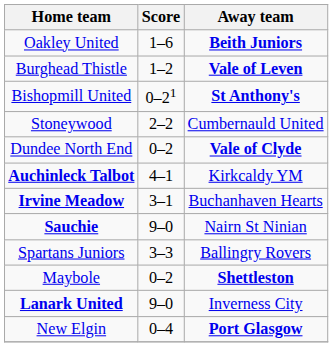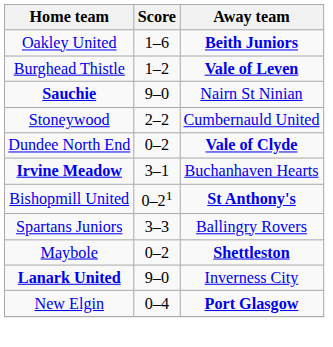 <table class="wikitable" style="text-align: center">
 <tr>
 <th>Home team</th>
 <th>Score</th>
 <th>Away team</th>
 </tr>
 <tr>
 <td><a href='#'>Oakley United</a></td>
 <td>1–6</td>
 <td><strong><a href='#'>Beith Juniors</a></strong></td>
 </tr>
 <tr>
 <td><a href='#'>Burghead Thistle</a></td>
 <td>1–2</td>
 <td><strong><a href='#'>Vale of Leven</a></strong></td>
 </tr>
 <tr>
-<td><a href='#'>Bishopmill United</a></td>
-<td>0–2<sup>1</sup></td>
-<td><strong><a href='#'>St Anthony's</a></strong></td>
+<td><strong><a href='#'>Sauchie</a></strong></td>
+<td>9–0</td>
+<td><a href='#'>Nairn St Ninian</a></td>
 </tr>
 <tr>
 <td><a href='#'>Stoneywood</a></td>
 <td>2–2</td>
 <td><a href='#'>Cumbernauld United</a></td>
 </tr>
 <tr>
 <td><a href='#'>Dundee North End</a></td>
 <td>0–2</td>
 <td><strong><a href='#'>Vale of Clyde</a></strong></td>
 </tr>
 <tr>
-<td><strong><a href='#'>Auchinleck Talbot</a></strong></td>
-<td>4–1</td>
-<td><a href='#'>Kirkcaldy YM</a></td>
-</tr>
-<tr>
 <td><strong><a href='#'>Irvine Meadow</a></strong></td>
 <td>3–1</td>
 <td><a href='#'>Buchanhaven Hearts</a></td>
 </tr>
 <tr>
-<td><strong><a href='#'>Sauchie</a></strong></td>
-<td>9–0</td>
-<td><a href='#'>Nairn St Ninian</a></td>
+<td><a href='#'>Bishopmill United</a></td>
+<td>0–2<sup>1</sup></td>
+<td><strong><a href='#'>St Anthony's</a></strong></td>
 </tr>
 <tr>
 <td><a href='#'>Spartans Juniors</a></td>
 <td>3–3</td>
 <td><a href='#'>Ballingry Rovers</a></td>
 </tr>
 <tr>
 <td><a href='#'>Maybole</a></td>
 <td>0–2</td>
 <td><strong><a href='#'>Shettleston</a></strong></td>
 </tr>
 <tr>
 <td><strong><a href='#'>Lanark United</a></strong></td>
 <td>9–0</td>
 <td><a href='#'>Inverness City</a></td>
 </tr>
 <tr>
 <td><a href='#'>New Elgin</a></td>
 <td>0–4</td>
 <td><strong><a href='#'>Port Glasgow</a></strong></td>
 </tr>
 <tr>
 </tr>
 </table>
